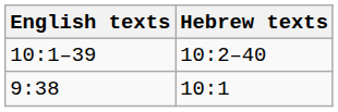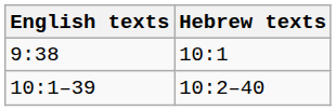 <table class="wikitable">
 <tr>
 <th>English texts</th>
 <th>Hebrew texts</th>
 </tr>
 <tr>
+<td>9:38</td>
+<td>10:1</td>
+</tr>
+<tr>
 <td>10:1–39</td>
 <td>10:2–40</td>
 </tr>
-<tr>
-<td>9:38</td>
-<td>10:1</td>
-</tr>
 </table>
